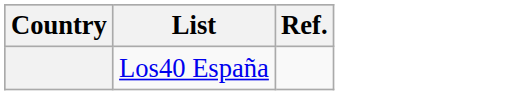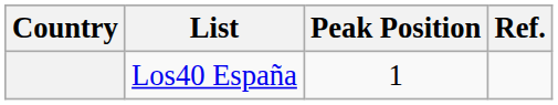 <table class="wikitable sortable">
 <tr>
 <th>Country</th>
 <th>List</th>
+<th>Peak Position</th>
 <th>Ref.</th>
 </tr>
 <tr>
 <th></th>
 <td><a href='#'>Los40 España</a></td>
+<td align="center">1</td>
 <td align="center"></td>
 </tr>
 </table>
